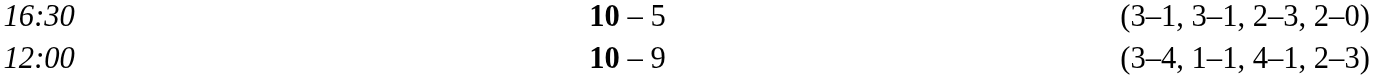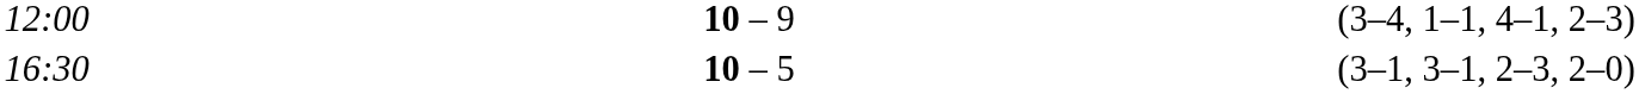 <table style="text-align:center">
 <tr>
 <th width=100></th>
 <th width=200></th>
 <th width=100></th>
 <th width=200></th>
 </tr>
 <tr>
+<td><em>12:00</em></td>
+<td align=right><strong></strong></td>
+<td><strong>10</strong> – 9</td>
+<td align=left></td>
+<td>(3–4, 1–1, 4–1, 2–3)</td>
+</tr>
+<tr>
 <td><em>16:30</em></td>
 <td align=right><strong></strong></td>
 <td><strong>10</strong> – 5</td>
 <td align=left></td>
 <td>(3–1, 3–1, 2–3, 2–0)</td>
 </tr>
-<tr>
-<td><em>12:00</em></td>
-<td align=right><strong></strong></td>
-<td><strong>10</strong> – 9</td>
-<td align=left></td>
-<td>(3–4, 1–1, 4–1, 2–3)</td>
-</tr>
 </table>
